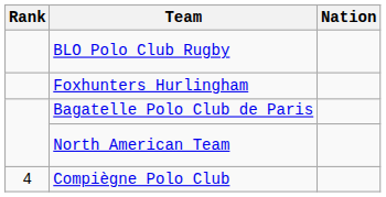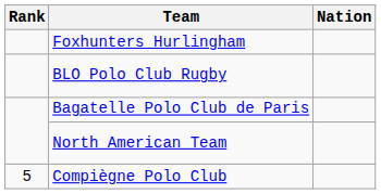 <table class="wikitable sortable">
 <tr>
 <th>Rank</th>
 <th>Team</th>
 <th>Nation</th>
 </tr>
 <tr>
 <td align=center></td>
-<td><a href='#'>BLO Polo Club Rugby</a></td>
-<td> <br>  <br> </td>
+<td><a href='#'>Foxhunters Hurlingham</a></td>
+<td> <br> </td>
 </tr>
 <tr>
 <td align=center></td>
-<td><a href='#'>Foxhunters Hurlingham</a></td>
-<td> <br> </td>
+<td><a href='#'>BLO Polo Club Rugby</a></td>
+<td> <br>  <br> </td>
 </tr>
 <tr>
 <td rowspan=2 align=center></td>
 <td><a href='#'>Bagatelle Polo Club de Paris</a></td>
 <td> <br> </td>
 </tr>
 <tr>
 <td><a href='#'>North American Team</a></td>
 <td> <br>  <br></td>
 </tr>
 <tr>
-<td align=center>4</td>
+<td align=center>5</td>
 <td><a href='#'>Compiègne Polo Club</a></td>
 <td></td>
 </tr>
 </table>
